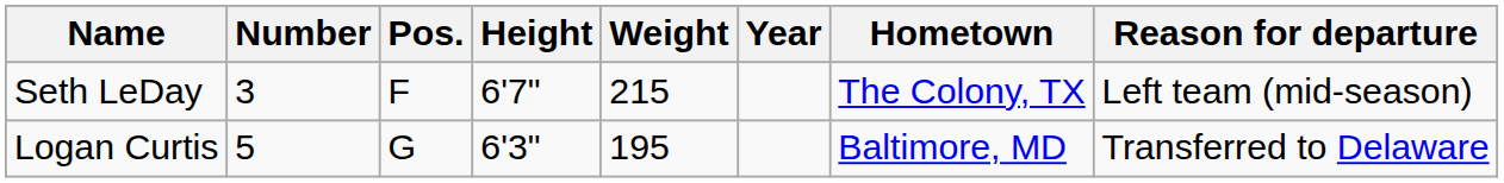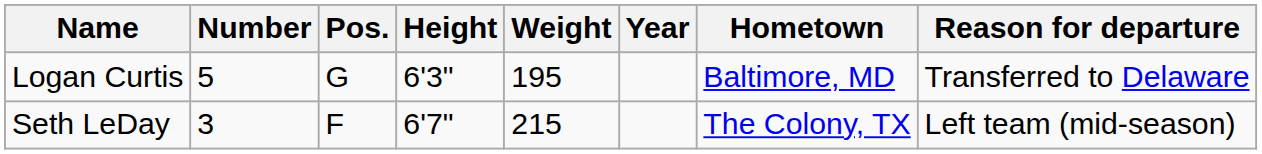 <table class="wikitable sortable" border="1">
 <tr>
 <th>Name</th>
 <th>Number</th>
 <th>Pos.</th>
 <th>Height</th>
 <th>Weight</th>
 <th>Year</th>
 <th>Hometown</th>
 <th class="unsortable">Reason for departure</th>
 </tr>
 <tr>
+<td>Logan Curtis</td>
+<td>5</td>
+<td>G</td>
+<td>6'3"</td>
+<td>195</td>
+<td></td>
+<td><a href='#'>Baltimore, MD</a></td>
+<td>Transferred to <a href='#'>Delaware</a></td>
+</tr>
+<tr>
 <td>Seth LeDay</td>
 <td>3</td>
 <td>F</td>
 <td>6'7"</td>
 <td>215</td>
 <td></td>
 <td><a href='#'>The Colony, TX</a></td>
 <td>Left team (mid-season)</td>
 </tr>
-<tr>
-<td>Logan Curtis</td>
-<td>5</td>
-<td>G</td>
-<td>6'3"</td>
-<td>195</td>
-<td></td>
-<td><a href='#'>Baltimore, MD</a></td>
-<td>Transferred to <a href='#'>Delaware</a></td>
-</tr>
 </table>
